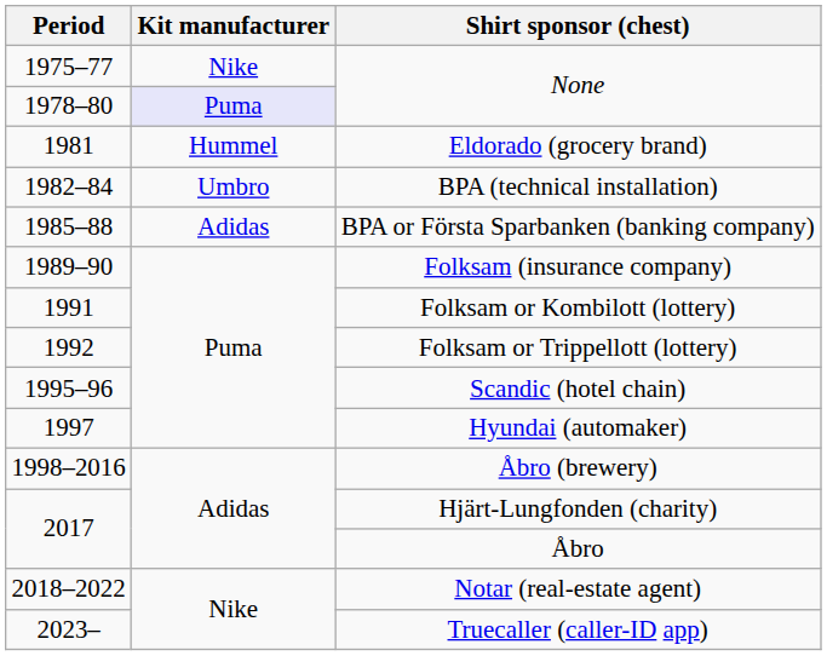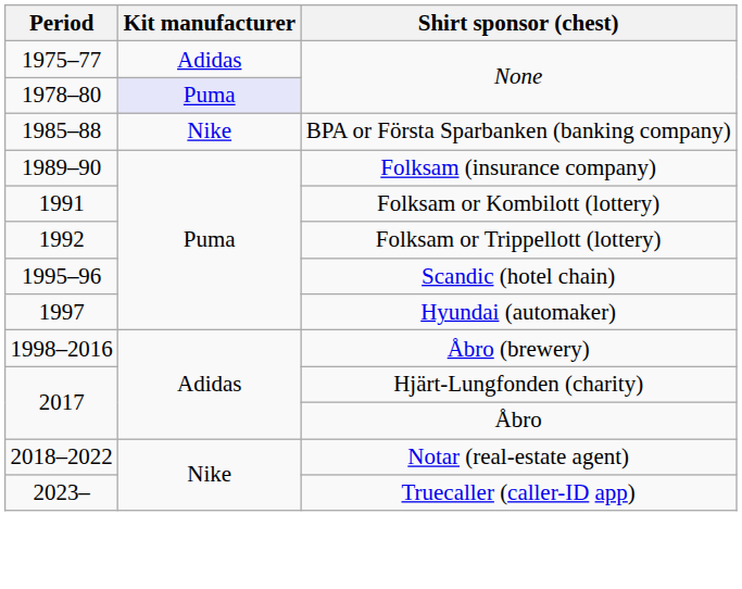 <table class="wikitable" style="text-align: center">
 <tr>
 <th>Period</th>
 <th>Kit manufacturer</th>
 <th>Shirt sponsor (chest)</th>
 </tr>
 <tr>
 <td>1975–77</td>
-<td> <a href='#'>Nike</a></td>
+<td> <a href='#'>Adidas</a></td>
 <td rowspan=2><em>None</em></td>
 </tr>
 <tr>
 <td>1978–80</td>
 <td style="background: lavender;"> <a href='#'>Puma</a></td>
 </tr>
 <tr>
-<td>1981</td>
-<td> <a href='#'>Hummel</a></td>
-<td><a href='#'>Eldorado</a> (grocery brand)</td>
-</tr>
-<tr>
-<td>1982–84</td>
-<td> <a href='#'>Umbro</a></td>
-<td>BPA (technical installation)</td>
-</tr>
-<tr>
 <td>1985–88</td>
-<td> <a href='#'>Adidas</a></td>
+<td> <a href='#'>Nike</a></td>
 <td>BPA or Första Sparbanken (banking company)</td>
 </tr>
 <tr>
 <td>1989–90</td>
 <td rowspan=5> Puma</td>
 <td><a href='#'>Folksam</a> (insurance company)</td>
 </tr>
 <tr>
 <td>1991</td>
 <td>Folksam or Kombilott (lottery)</td>
 </tr>
 <tr>
 <td>1992</td>
 <td>Folksam or Trippellott (lottery)</td>
 </tr>
 <tr>
 <td>1995–96</td>
 <td><a href='#'>Scandic</a> (hotel chain)</td>
 </tr>
 <tr>
 <td>1997</td>
 <td><a href='#'>Hyundai</a> (automaker)</td>
 </tr>
 <tr>
 <td>1998–2016</td>
 <td rowspan=3> Adidas</td>
 <td><a href='#'>Åbro</a> (brewery)</td>
 </tr>
 <tr>
 <td rowspan=2>2017</td>
 <td>Hjärt-Lungfonden (charity)</td>
 </tr>
 <tr>
 <td>Åbro</td>
 </tr>
 <tr>
 <td>2018–2022</td>
 <td rowspan=2> Nike</td>
 <td><a href='#'>Notar</a> (real-estate agent)</td>
 </tr>
 <tr>
 <td>2023–</td>
 <td><a href='#'>Truecaller</a> (<a href='#'>caller-ID</a> <a href='#'>app</a>)</td>
 </tr>
 </table>
